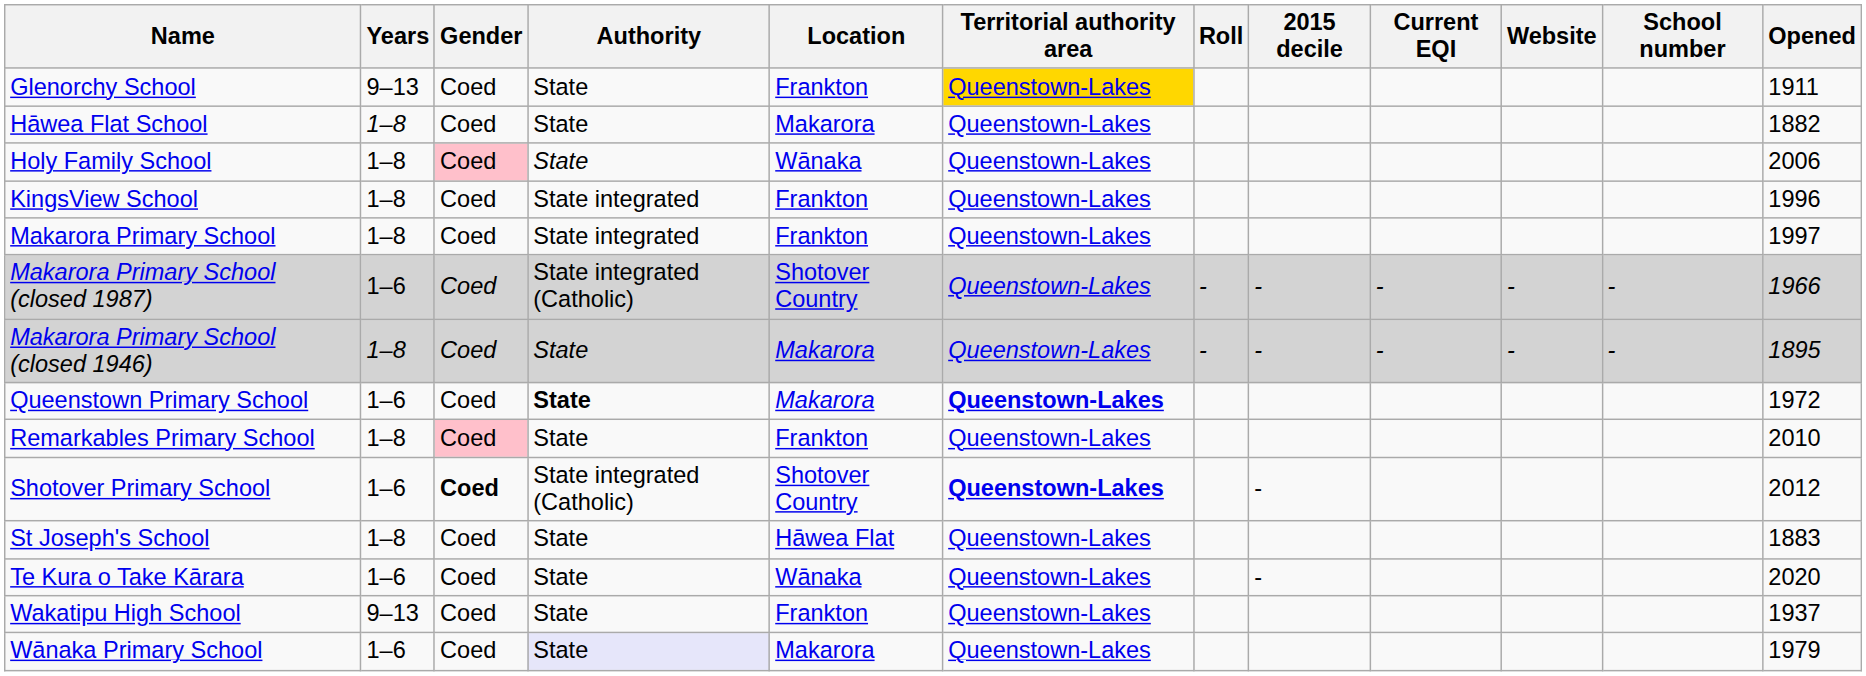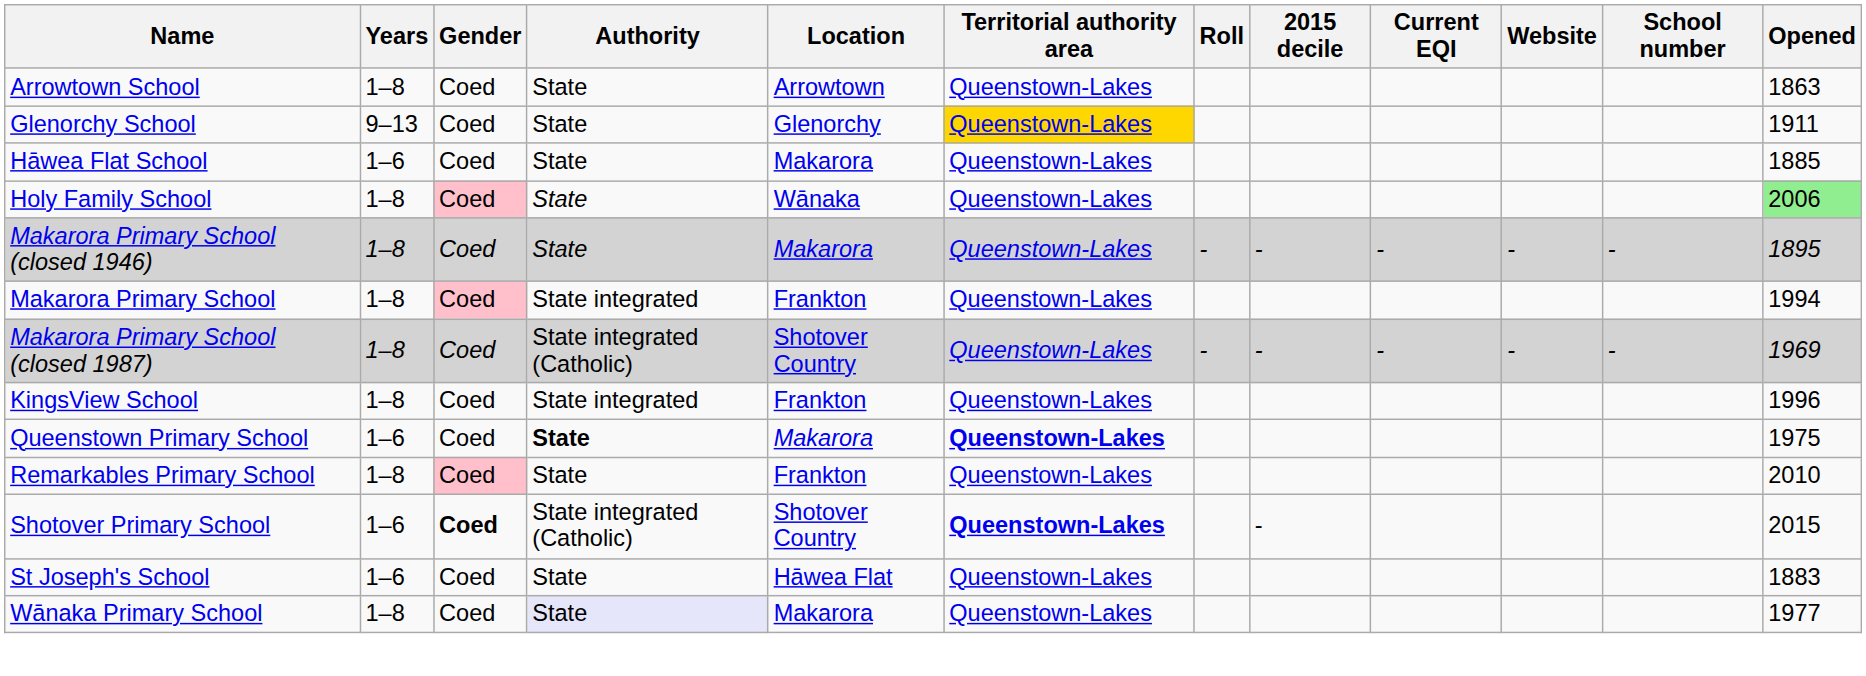 <table class="wikitable sortable" width="100%">
 <tr>
 <th !data-sort-type=text>Name</th>
 <th data-sort-type=text>Years</th>
 <th data-sort-type=text>Gender</th>
 <th data-sort-type=text>Authority</th>
 <th data-sort-type=text>Location</th>
 <th data-sort-type=text>Territorial authority area</th>
 <th data-sort-type=number>Roll</th>
 <th data-sort-type=number>2015 decile</th>
 <th data-sort-type=number>Current EQI</th>
 <th data-sort-type=text>Website</th>
 <th data-sort-type=text>School number</th>
 <th data-sort-type=text>Opened</th>
 </tr>
 <tr>
+<td><a href='#'>Arrowtown School</a></td>
+<td>1–8</td>
+<td>Coed</td>
+<td>State</td>
+<td><a href='#'>Arrowtown</a></td>
+<td><a href='#'>Queenstown-Lakes</a></td>
+<td></td>
+<td></td>
+<td></td>
+<td></td>
+<td></td>
+<td>1863</td>
+</tr>
+<tr>
 <td><a href='#'>Glenorchy School</a></td>
 <td>9–13</td>
 <td>Coed</td>
 <td>State</td>
-<td><a href='#'>Frankton</a></td>
+<td><a href='#'>Glenorchy</a></td>
 <td style="background: gold;"><a href='#'>Queenstown-Lakes</a></td>
 <td></td>
 <td></td>
 <td></td>
 <td></td>
 <td></td>
 <td>1911</td>
 </tr>
 <tr>
 <td><a href='#'>Hāwea Flat School</a></td>
-<td><em>1–8</em></td>
+<td>1–6</td>
 <td>Coed</td>
 <td>State</td>
 <td><a href='#'>Makarora</a></td>
 <td><a href='#'>Queenstown-Lakes</a></td>
 <td></td>
 <td></td>
 <td></td>
 <td></td>
 <td></td>
-<td>1882</td>
+<td>1885</td>
 </tr>
 <tr>
 <td><a href='#'>Holy Family School</a></td>
 <td>1–8</td>
 <td style="background: pink;">Coed</td>
 <td><em>State</em></td>
 <td><a href='#'>Wānaka</a></td>
 <td><a href='#'>Queenstown-Lakes</a></td>
 <td></td>
 <td></td>
 <td></td>
 <td></td>
 <td></td>
-<td>2006</td>
+<td style="background: lightgreen;">2006</td>
+</tr>
+<tr style="background:Lightgrey;">
+<td><em><a href='#'>Makarora Primary School</a> (closed 1946)</em></td>
+<td><em>1–8</em></td>
+<td><em>Coed</em></td>
+<td><em>State</em></td>
+<td><em><a href='#'>Makarora</a></em></td>
+<td><em><a href='#'>Queenstown-Lakes</a></em></td>
+<td><em>-</em></td>
+<td><em>-</em></td>
+<td><em>-</em></td>
+<td><em>-</em></td>
+<td><em>-</em></td>
+<td><em>1895</em></td>
+</tr>
+<tr>
+<td><a href='#'>Makarora Primary School</a></td>
+<td>1–8</td>
+<td style="background: pink;">Coed</td>
+<td>State integrated</td>
+<td><a href='#'>Frankton</a></td>
+<td><a href='#'>Queenstown-Lakes</a></td>
+<td></td>
+<td></td>
+<td></td>
+<td></td>
+<td></td>
+<td>1994</td>
+</tr>
+<tr style="background:Lightgrey;">
+<td><em><a href='#'>Makarora Primary School</a> (closed 1987)</em></td>
+<td><em>1–8</em></td>
+<td><em>Coed</em></td>
+<td>State integrated (Catholic)</td>
+<td><a href='#'>Shotover Country</a></td>
+<td><em><a href='#'>Queenstown-Lakes</a></em></td>
+<td><em>-</em></td>
+<td><em>-</em></td>
+<td><em>-</em></td>
+<td><em>-</em></td>
+<td><em>-</em></td>
+<td><em>1969</em></td>
 </tr>
 <tr>
 <td><a href='#'>KingsView School</a></td>
 <td>1–8</td>
 <td>Coed</td>
 <td>State integrated</td>
 <td><a href='#'>Frankton</a></td>
 <td><a href='#'>Queenstown-Lakes</a></td>
 <td></td>
 <td></td>
 <td></td>
 <td></td>
 <td></td>
 <td>1996</td>
 </tr>
 <tr>
-<td><a href='#'>Makarora Primary School</a></td>
-<td>1–8</td>
-<td>Coed</td>
-<td>State integrated</td>
-<td><a href='#'>Frankton</a></td>
-<td><a href='#'>Queenstown-Lakes</a></td>
-<td></td>
-<td></td>
-<td></td>
-<td></td>
-<td></td>
-<td>1997</td>
-</tr>
-<tr style="background:Lightgrey;">
-<td><em><a href='#'>Makarora Primary School</a> (closed 1987)</em></td>
-<td>1–6</td>
-<td><em>Coed</em></td>
-<td>State integrated (Catholic)</td>
-<td><a href='#'>Shotover Country</a></td>
-<td><em><a href='#'>Queenstown-Lakes</a></em></td>
-<td><em>-</em></td>
-<td><em>-</em></td>
-<td><em>-</em></td>
-<td><em>-</em></td>
-<td><em>-</em></td>
-<td><em>1966</em></td>
-</tr>
-<tr style="background:Lightgrey;">
-<td><em><a href='#'>Makarora Primary School</a> (closed 1946)</em></td>
-<td><em>1–8</em></td>
-<td><em>Coed</em></td>
-<td><em>State</em></td>
-<td><em><a href='#'>Makarora</a></em></td>
-<td><em><a href='#'>Queenstown-Lakes</a></em></td>
-<td><em>-</em></td>
-<td><em>-</em></td>
-<td><em>-</em></td>
-<td><em>-</em></td>
-<td><em>-</em></td>
-<td><em>1895</em></td>
-</tr>
-<tr>
 <td><a href='#'>Queenstown Primary School</a></td>
 <td>1–6</td>
 <td>Coed</td>
 <td><strong>State</strong></td>
 <td><em><a href='#'>Makarora</a></em></td>
 <td><strong><a href='#'>Queenstown-Lakes</a></strong></td>
 <td></td>
 <td></td>
 <td></td>
 <td></td>
 <td></td>
-<td>1972</td>
+<td>1975</td>
 </tr>
 <tr>
 <td><a href='#'>Remarkables Primary School</a></td>
 <td>1–8</td>
 <td style="background: pink;">Coed</td>
 <td>State</td>
 <td><a href='#'>Frankton</a></td>
 <td><a href='#'>Queenstown-Lakes</a></td>
 <td></td>
 <td></td>
 <td></td>
 <td></td>
 <td></td>
 <td>2010</td>
 </tr>
 <tr>
 <td><a href='#'>Shotover Primary School</a></td>
 <td>1–6</td>
 <td><strong>Coed</strong></td>
 <td>State integrated (Catholic)</td>
 <td><a href='#'>Shotover Country</a></td>
 <td><strong><a href='#'>Queenstown-Lakes</a></strong></td>
 <td></td>
 <td>-</td>
 <td></td>
 <td></td>
 <td></td>
-<td>2012</td>
+<td>2015</td>
 </tr>
 <tr>
 <td><a href='#'>St Joseph's School</a></td>
-<td>1–8</td>
+<td>1–6</td>
 <td>Coed</td>
 <td>State</td>
 <td><a href='#'>Hāwea Flat</a></td>
 <td><a href='#'>Queenstown-Lakes</a></td>
 <td></td>
 <td></td>
 <td></td>
 <td></td>
 <td></td>
 <td>1883</td>
 </tr>
 <tr>
-<td><a href='#'>Te Kura o Take Kārara</a></td>
-<td>1–6</td>
-<td>Coed</td>
-<td>State</td>
-<td><a href='#'>Wānaka</a></td>
-<td><a href='#'>Queenstown-Lakes</a></td>
-<td></td>
-<td>-</td>
-<td></td>
-<td></td>
-<td></td>
-<td>2020</td>
-</tr>
-<tr>
-<td><a href='#'>Wakatipu High School</a></td>
-<td>9–13</td>
-<td>Coed</td>
-<td>State</td>
-<td><a href='#'>Frankton</a></td>
-<td><a href='#'>Queenstown-Lakes</a></td>
-<td></td>
-<td></td>
-<td></td>
-<td></td>
-<td></td>
-<td>1937</td>
-</tr>
-<tr>
 <td><a href='#'>Wānaka Primary School</a></td>
-<td>1–6</td>
+<td>1–8</td>
 <td>Coed</td>
 <td style="background: lavender;">State</td>
 <td><a href='#'>Makarora</a></td>
 <td><a href='#'>Queenstown-Lakes</a></td>
 <td></td>
 <td></td>
 <td></td>
 <td></td>
 <td></td>
-<td>1979</td>
+<td>1977</td>
 </tr>
 </table>
